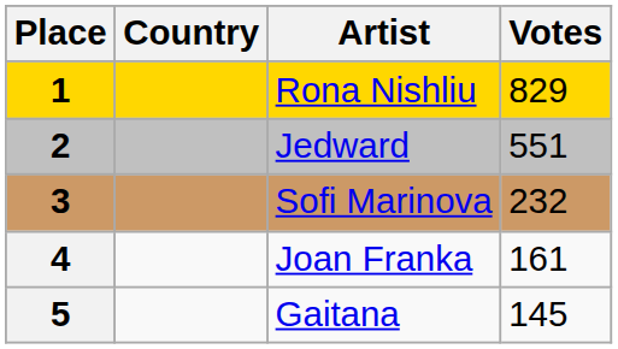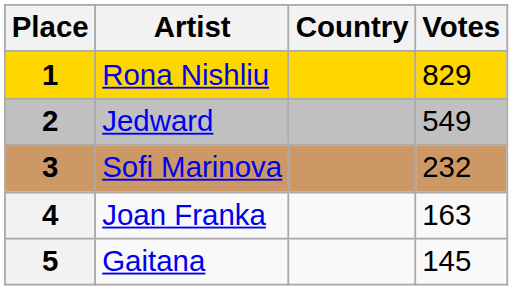 <table class="wikitable plainrowheaders">
 <tr>
 <th scope="col">Place</th>
+<th scope="col">Artist</th>
 <th scope="col">Country</th>
-<th scope="col">Artist</th>
 <th scope="col">Votes</th>
 </tr>
 <tr style="background:gold;">
 <th scope="row" style="background:gold;">1</th>
+<td><a href='#'>Rona Nishliu</a></td>
 <td></td>
-<td><a href='#'>Rona Nishliu</a></td>
 <td>829</td>
 </tr>
 <tr style="background:silver;">
 <th scope="row" style="background:silver;">2</th>
+<td><a href='#'>Jedward</a></td>
 <td></td>
-<td><a href='#'>Jedward</a></td>
-<td>551</td>
+<td>549</td>
 </tr>
 <tr style="background:#CC9966;">
 <th scope="row" style="background:#CC9966;">3</th>
+<td><a href='#'>Sofi Marinova</a></td>
 <td></td>
-<td><a href='#'>Sofi Marinova</a></td>
 <td>232</td>
 </tr>
 <tr>
 <th scope="row">4</th>
+<td><a href='#'>Joan Franka</a></td>
 <td></td>
-<td><a href='#'>Joan Franka</a></td>
-<td>161</td>
+<td>163</td>
 </tr>
 <tr>
 <th scope="row">5</th>
+<td><a href='#'>Gaitana</a></td>
 <td></td>
-<td><a href='#'>Gaitana</a></td>
 <td>145</td>
 </tr>
 </table>
